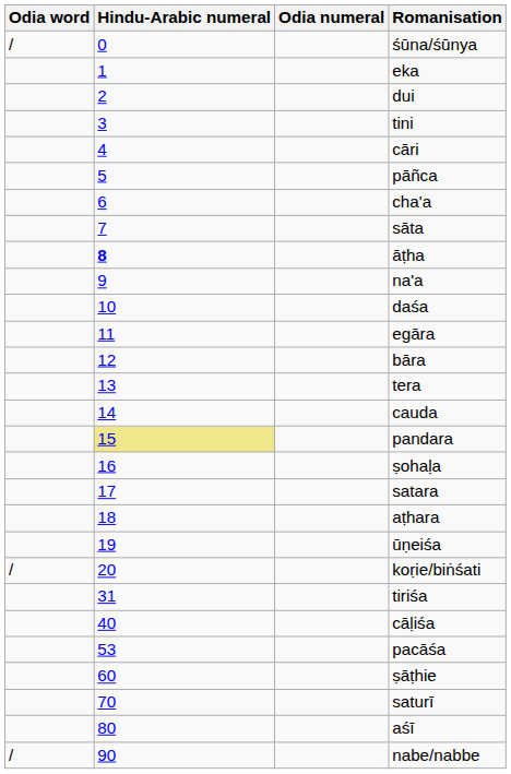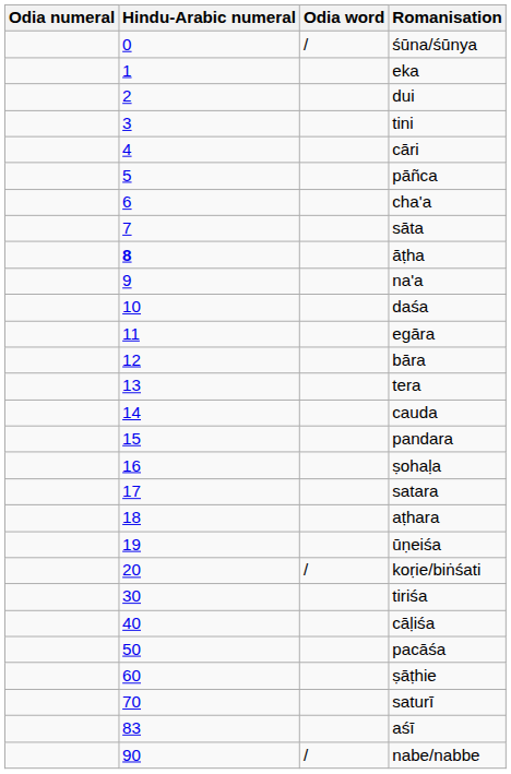 <table class=wikitable>
 <tr>
+<th>Odia numeral</th>
+<th>Hindu-Arabic numeral</th>
 <th>Odia word</th>
-<th>Hindu-Arabic numeral</th>
-<th>Odia numeral</th>
 <th>Romanisation</th>
 </tr>
 <tr>
+<td></td>
+<td><a href='#'>0</a></td>
 <td>/</td>
-<td><a href='#'>0</a></td>
-<td></td>
 <td>śūna/śūnya</td>
 </tr>
 <tr>
 <td></td>
 <td><a href='#'>1</a></td>
 <td></td>
 <td>eka</td>
 </tr>
 <tr>
 <td></td>
 <td><a href='#'>2</a></td>
 <td></td>
 <td>dui</td>
 </tr>
 <tr>
 <td></td>
 <td><a href='#'>3</a></td>
 <td></td>
 <td>tini</td>
 </tr>
 <tr>
 <td></td>
 <td><a href='#'>4</a></td>
 <td></td>
 <td>cāri</td>
 </tr>
 <tr>
 <td></td>
 <td><a href='#'>5</a></td>
 <td></td>
 <td>pāñca</td>
 </tr>
 <tr>
 <td></td>
 <td><a href='#'>6</a></td>
 <td></td>
 <td>cha'a</td>
 </tr>
 <tr>
 <td></td>
 <td><a href='#'>7</a></td>
 <td></td>
 <td>sāta</td>
 </tr>
 <tr>
 <td></td>
 <td><strong><a href='#'>8</a></strong></td>
 <td></td>
 <td>āṭha</td>
 </tr>
 <tr>
 <td></td>
 <td><a href='#'>9</a></td>
 <td></td>
 <td>na'a</td>
 </tr>
 <tr>
 <td></td>
 <td><a href='#'>10</a></td>
 <td></td>
 <td>daśa</td>
 </tr>
 <tr>
 <td></td>
 <td><a href='#'>11</a></td>
 <td></td>
 <td>egāra</td>
 </tr>
 <tr>
 <td></td>
 <td><a href='#'>12</a></td>
 <td></td>
 <td>bāra</td>
 </tr>
 <tr>
 <td></td>
 <td><a href='#'>13</a></td>
 <td></td>
 <td>tera</td>
 </tr>
 <tr>
 <td></td>
 <td><a href='#'>14</a></td>
 <td></td>
 <td>cauda</td>
 </tr>
 <tr>
 <td></td>
-<td style="background: khaki;"><a href='#'>15</a></td>
+<td><a href='#'>15</a></td>
 <td></td>
 <td>pandara</td>
 </tr>
 <tr>
 <td></td>
 <td><a href='#'>16</a></td>
 <td></td>
 <td>ṣohaḷa</td>
 </tr>
 <tr>
 <td></td>
 <td><a href='#'>17</a></td>
 <td></td>
 <td>satara</td>
 </tr>
 <tr>
 <td></td>
 <td><a href='#'>18</a></td>
 <td></td>
 <td>aṭhara</td>
 </tr>
 <tr>
 <td></td>
 <td><a href='#'>19</a></td>
 <td></td>
 <td>ūṇeiśa</td>
 </tr>
 <tr>
+<td></td>
+<td><a href='#'>20</a></td>
 <td>/</td>
-<td><a href='#'>20</a></td>
-<td></td>
 <td>koṛie/biṅśati</td>
 </tr>
 <tr>
 <td></td>
-<td><a href='#'>31</a></td>
+<td><a href='#'>30</a></td>
 <td></td>
 <td>tiriśa</td>
 </tr>
 <tr>
 <td></td>
 <td><a href='#'>40</a></td>
 <td></td>
 <td>cāḷiśa</td>
 </tr>
 <tr>
 <td></td>
-<td><a href='#'>53</a></td>
+<td><a href='#'>50</a></td>
 <td></td>
 <td>pacāśa</td>
 </tr>
 <tr>
 <td></td>
 <td><a href='#'>60</a></td>
 <td></td>
 <td>ṣāṭhie</td>
 </tr>
 <tr>
 <td></td>
 <td><a href='#'>70</a></td>
 <td></td>
 <td>saturī</td>
 </tr>
 <tr>
 <td></td>
-<td><a href='#'>80</a></td>
+<td><a href='#'>83</a></td>
 <td></td>
 <td>aśī</td>
 </tr>
 <tr>
+<td></td>
+<td><a href='#'>90</a></td>
 <td>/</td>
-<td><a href='#'>90</a></td>
-<td></td>
 <td>nabe/nabbe</td>
 </tr>
 </table>
